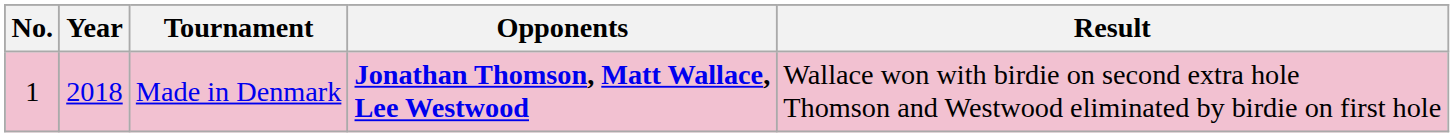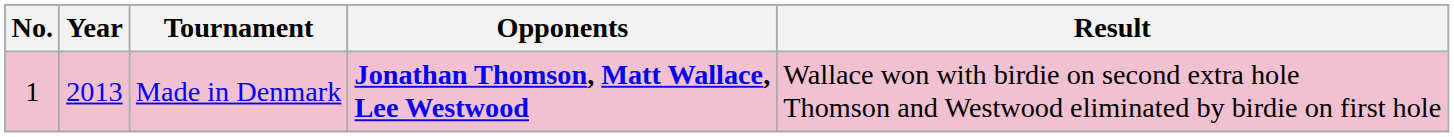 <table class="wikitable" style="font-size:95%;">
 <tr>
 <th>No.</th>
 <th>Year</th>
 <th>Tournament</th>
 <th>Opponents</th>
 <th>Result</th>
 </tr>
 <tr style="background:#F2C1D1;">
 <td align=center>1</td>
-<td><a href='#'>2018</a></td>
+<td><a href='#'>2013</a></td>
 <td><a href='#'>Made in Denmark</a></td>
 <td><strong> <a href='#'>Jonathan Thomson</a>,  <a href='#'>Matt Wallace</a>,<br> <a href='#'>Lee Westwood</a></strong></td>
 <td>Wallace won with birdie on second extra hole<br>Thomson and Westwood eliminated by birdie on first hole</td>
 </tr>
 </table>
